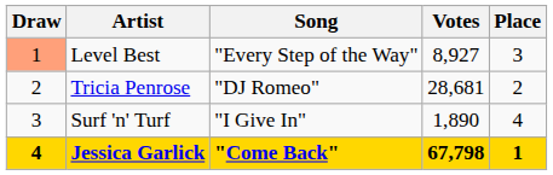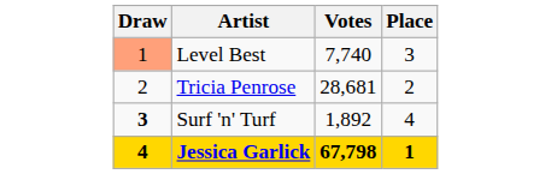 <table class="sortable wikitable" style="margin: 1em auto 1em auto; text-align:center">
 <tr>
 <th>Draw</th>
 <th>Artist</th>
-<th>Song</th>
 <th>Votes</th>
 <th>Place</th>
 </tr>
 <tr>
 <td style="background: lightsalmon;">1</td>
 <td align="left">Level Best</td>
-<td align="left">"Every Step of the Way"</td>
-<td>8,927</td>
+<td>7,740</td>
 <td>3</td>
 </tr>
 <tr>
 <td>2</td>
 <td align="left"><a href='#'>Tricia Penrose</a></td>
-<td align="left">"DJ Romeo"</td>
 <td>28,681</td>
 <td>2</td>
 </tr>
 <tr>
-<td>3</td>
+<td><strong>3</strong></td>
 <td align="left">Surf 'n' Turf</td>
-<td align="left">"I Give In"</td>
-<td>1,890</td>
+<td>1,892</td>
 <td>4</td>
 </tr>
 <tr style="font-weight:bold;background:gold;">
 <td>4</td>
 <td align="left"><a href='#'>Jessica Garlick</a></td>
-<td align="left">"<a href='#'>Come Back</a>"</td>
 <td>67,798</td>
 <td>1</td>
 </tr>
 </table>
